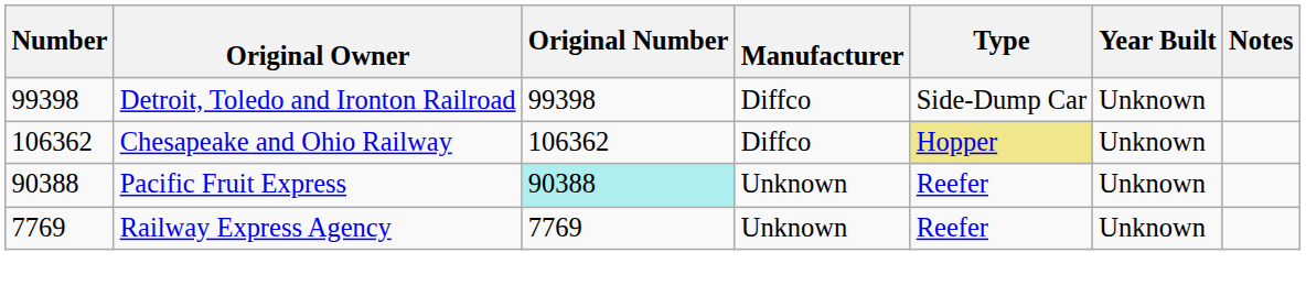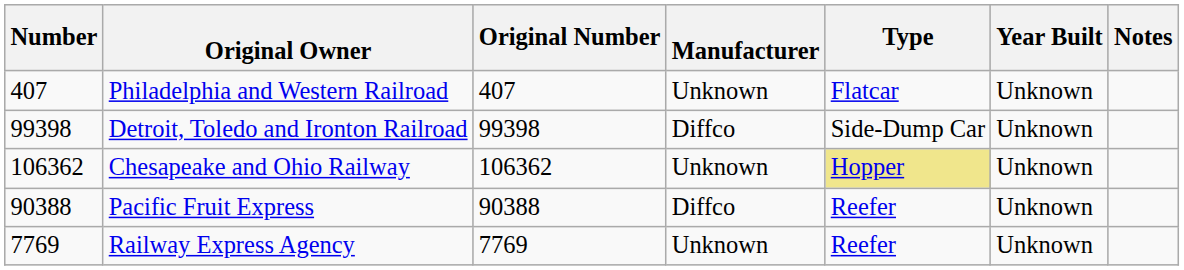 <table class="wikitable">
 <tr>
 <th>Number</th>
 <th><br>Original Owner</th>
 <th>Original Number</th>
 <th><br>Manufacturer</th>
 <th>Type</th>
 <th>Year Built</th>
 <th>Notes</th>
+</tr>
+<tr>
+<td>407</td>
+<td><a href='#'>Philadelphia and Western Railroad</a></td>
+<td>407</td>
+<td>Unknown</td>
+<td><a href='#'>Flatcar</a></td>
+<td>Unknown</td>
+<td></td>
 </tr>
 <tr>
 <td>99398</td>
 <td><a href='#'>Detroit, Toledo and Ironton Railroad</a></td>
 <td>99398</td>
 <td>Diffco</td>
 <td>Side-Dump Car</td>
 <td>Unknown</td>
 <td></td>
 </tr>
 <tr>
 <td>106362</td>
 <td><a href='#'>Chesapeake and Ohio Railway</a></td>
 <td>106362</td>
-<td>Diffco</td>
+<td>Unknown</td>
 <td style="background: khaki;"><a href='#'>Hopper</a></td>
 <td>Unknown</td>
 <td></td>
 </tr>
 <tr>
 <td>90388</td>
 <td><a href='#'>Pacific Fruit Express</a></td>
-<td style="background: paleturquoise;">90388</td>
-<td>Unknown</td>
+<td>90388</td>
+<td>Diffco</td>
 <td><a href='#'>Reefer</a></td>
 <td>Unknown</td>
 <td></td>
 </tr>
 <tr>
 <td>7769</td>
 <td><a href='#'>Railway Express Agency</a></td>
 <td>7769</td>
 <td>Unknown</td>
 <td><a href='#'>Reefer</a></td>
 <td>Unknown</td>
 <td></td>
 </tr>
 </table>
